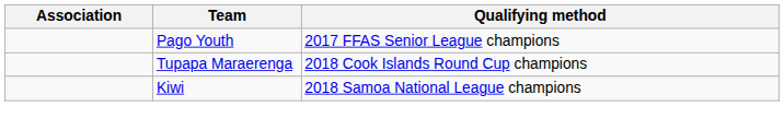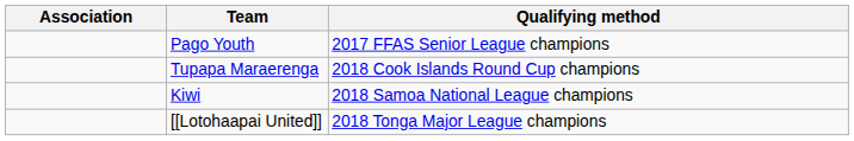 <table class="wikitable">
 <tr>
 <th width=150>Association</th>
 <th width=150>Team</th>
 <th width=500>Qualifying method</th>
 </tr>
 <tr>
 <td></td>
 <td><a href='#'>Pago Youth</a></td>
 <td><a href='#'>2017 FFAS Senior League</a> champions</td>
 </tr>
 <tr>
 <td></td>
 <td><a href='#'>Tupapa Maraerenga</a></td>
 <td><a href='#'>2018 Cook Islands Round Cup</a> champions</td>
 </tr>
 <tr>
 <td></td>
 <td><a href='#'>Kiwi</a></td>
 <td><a href='#'>2018 Samoa National League</a> champions</td>
 </tr>
+<tr>
+<td></td>
+<td>[[Lotohaapai United]]</td>
+<td><a href='#'>2018 Tonga Major League</a> champions</td>
+</tr>
 </table>
